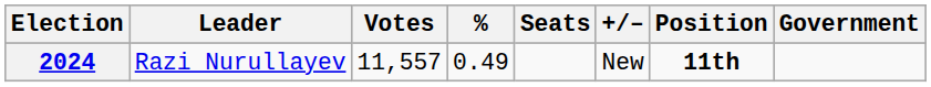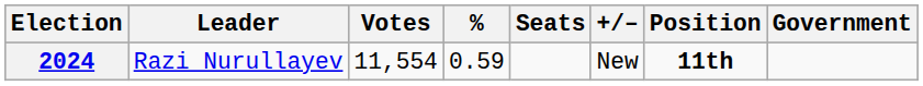 <table class=wikitable style=text-align:center>
 <tr>
 <th>Election</th>
 <th>Leader</th>
 <th>Votes</th>
 <th>%</th>
 <th>Seats</th>
 <th>+/–</th>
 <th>Position</th>
 <th>Government</th>
 </tr>
 <tr>
 <th><a href='#'>2024</a></th>
 <td><a href='#'>Razi Nurullayev</a></td>
-<td>11,557</td>
-<td>0.49</td>
+<td>11,554</td>
+<td>0.59</td>
 <td></td>
 <td>New</td>
 <td><strong> 11th</strong></td>
 <td></td>
 </tr>
 </table>
